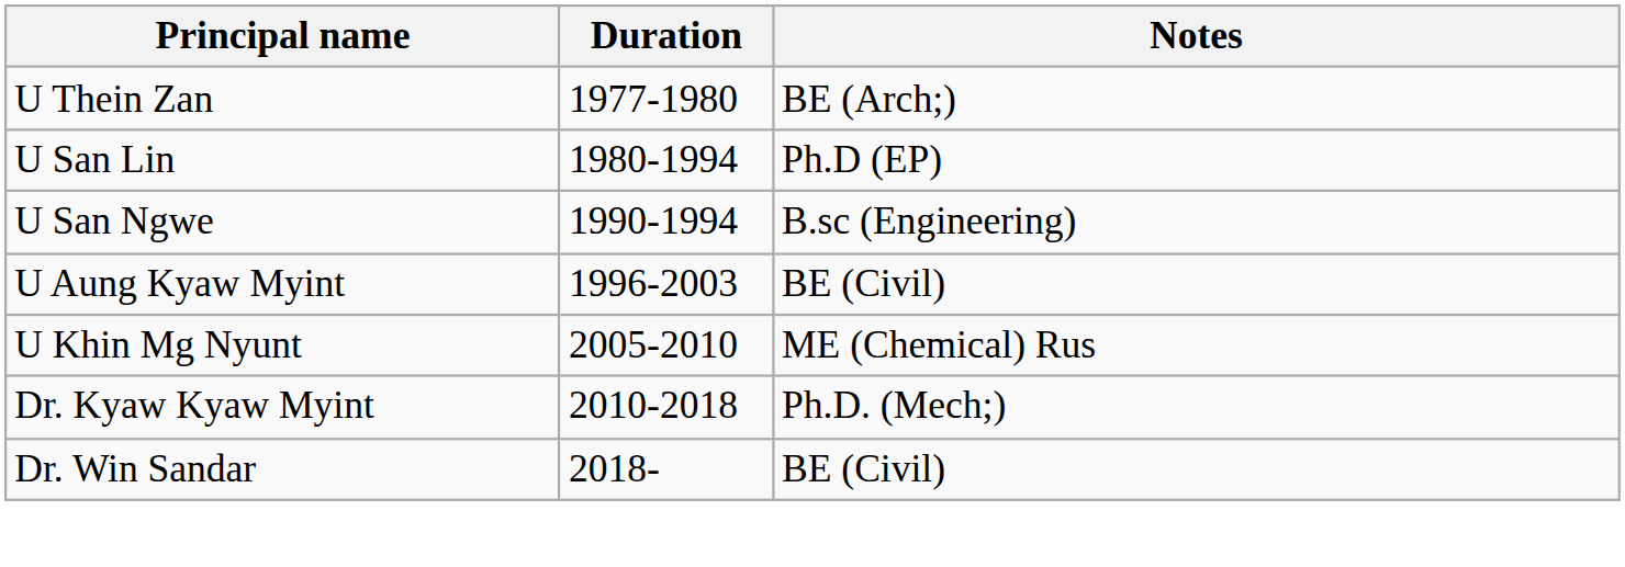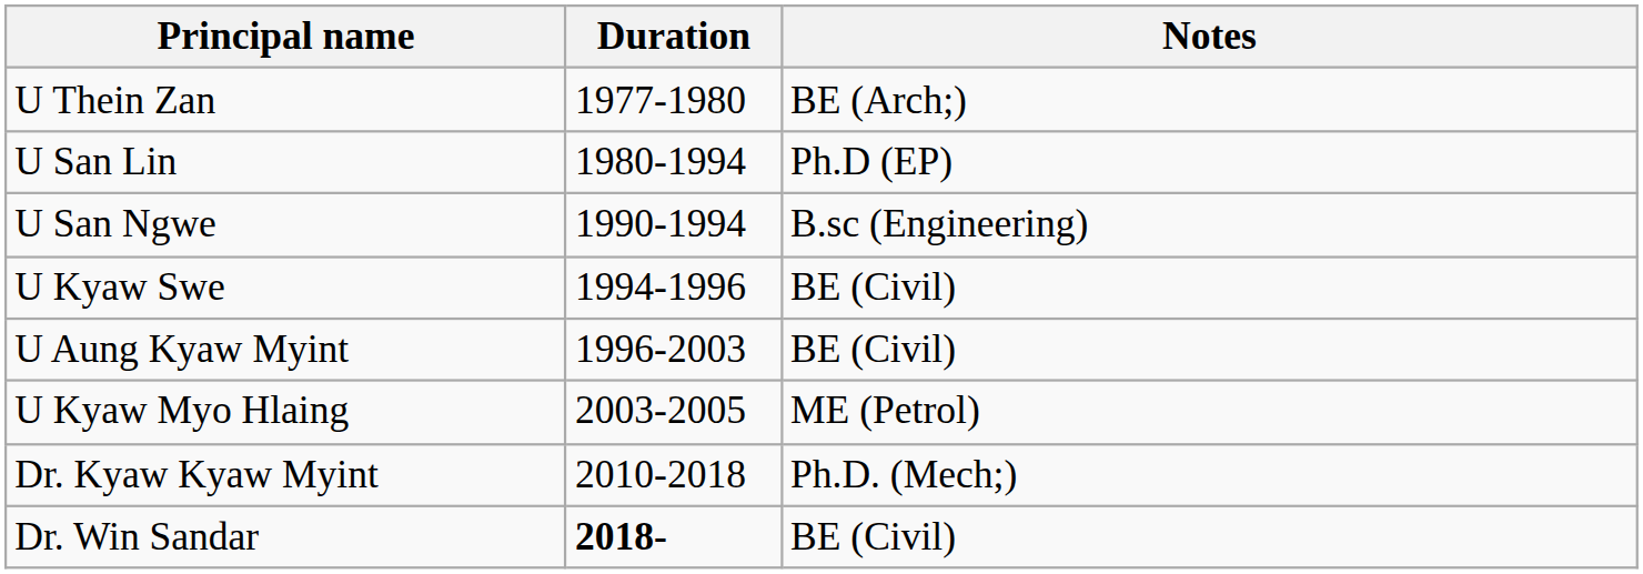 <table class="wikitable" border="1">
 <tr>
 <th width="220">Principal name</th>
 <th width="80">Duration</th>
 <th width="340">Notes</th>
 </tr>
 <tr>
 <td>U Thein Zan</td>
 <td>1977-1980</td>
 <td>BE (Arch;)</td>
 </tr>
 <tr>
 <td>U San Lin</td>
 <td>1980-1994</td>
 <td>Ph.D (EP)</td>
 </tr>
 <tr>
 <td>U San Ngwe</td>
 <td>1990-1994</td>
 <td>B.sc (Engineering)</td>
 </tr>
 <tr>
+<td>U Kyaw Swe</td>
+<td>1994-1996</td>
+<td>BE (Civil)</td>
+</tr>
+<tr>
 <td>U Aung Kyaw Myint</td>
 <td>1996-2003</td>
 <td>BE (Civil)</td>
 </tr>
 <tr>
-<td>U Khin Mg Nyunt</td>
-<td>2005-2010</td>
-<td>ME (Chemical) Rus</td>
+<td>U Kyaw Myo Hlaing</td>
+<td>2003-2005</td>
+<td>ME (Petrol)</td>
 </tr>
 <tr>
 <td>Dr. Kyaw Kyaw Myint</td>
 <td>2010-2018</td>
 <td>Ph.D. (Mech;)</td>
 </tr>
 <tr>
 <td>Dr. Win Sandar</td>
-<td>2018-</td>
+<td><strong>2018-</strong></td>
 <td>BE (Civil)</td>
 </tr>
 </table>
